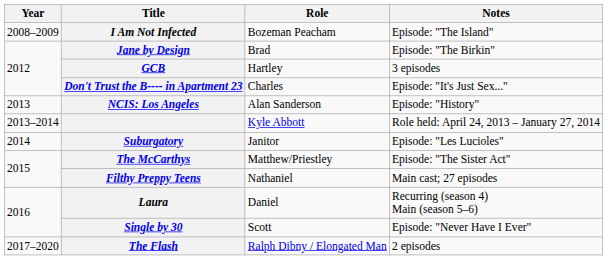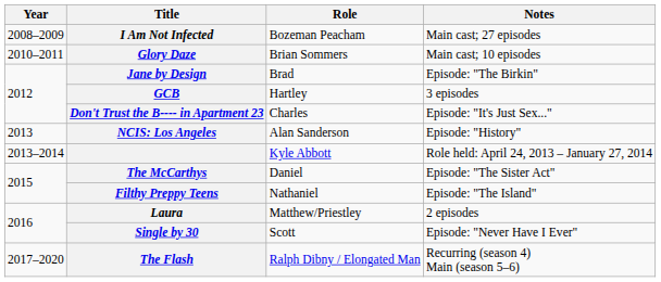 <table class="wikitable plainrowheaders sortable">
 <tr>
 <th scope="col">Year</th>
 <th scope="col">Title</th>
 <th scope="col">Role</th>
 <th scope="col" class="unsortable">Notes</th>
 </tr>
 <tr>
 <td>2008–2009</td>
 <th scope="row"><em>I Am Not Infected</em></th>
 <td>Bozeman Peacham</td>
-<td>Episode: "The Island"</td>
+<td>Main cast; 27 episodes</td>
+</tr>
+<tr>
+<td>2010–2011</td>
+<th scope="row"><em><a href='#'>Glory Daze</a></em></th>
+<td>Brian Sommers</td>
+<td>Main cast; 10 episodes</td>
 </tr>
 <tr>
 <td rowspan=3>2012</td>
 <th scope="row"><em><a href='#'>Jane by Design</a></em></th>
 <td>Brad</td>
 <td>Episode: "The Birkin"</td>
 </tr>
 <tr>
 <th scope="row"><em><a href='#'>GCB</a></em></th>
 <td>Hartley</td>
 <td>3 episodes</td>
 </tr>
 <tr>
 <th scope="row"><em><a href='#'>Don't Trust the B---- in Apartment 23</a></em></th>
 <td>Charles</td>
 <td>Episode: "It's Just Sex..."</td>
 </tr>
 <tr>
 <td>2013</td>
 <th scope="row"><em><a href='#'>NCIS: Los Angeles</a></em></th>
 <td>Alan Sanderson</td>
 <td>Episode: "History"</td>
 </tr>
 <tr>
 <td>2013–2014</td>
 <th scope="row"><em></em></th>
 <td><a href='#'>Kyle Abbott</a></td>
 <td>Role held: April 24, 2013 – January 27, 2014</td>
 </tr>
 <tr>
-<td>2014</td>
-<th scope="row"><em><a href='#'>Suburgatory</a></em></th>
-<td>Janitor</td>
-<td>Episode: "Les Lucioles"</td>
-</tr>
-<tr>
 <td rowspan=2>2015</td>
 <th scope="row"><em><a href='#'>The McCarthys</a></em></th>
-<td>Matthew/Priestley</td>
+<td>Daniel</td>
 <td>Episode: "The Sister Act"</td>
 </tr>
 <tr>
 <th scope="row"><em><a href='#'>Filthy Preppy Teens</a></em></th>
 <td>Nathaniel</td>
-<td>Main cast; 27 episodes</td>
+<td>Episode: "The Island"</td>
 </tr>
 <tr>
 <td rowspan=2>2016</td>
 <th scope="row"><em>Laura</em></th>
-<td>Daniel</td>
-<td>Recurring (season 4)<br>Main (season 5–6)</td>
+<td>Matthew/Priestley</td>
+<td>2 episodes</td>
 </tr>
 <tr>
 <th scope="row"><em><a href='#'>Single by 30</a></em></th>
 <td>Scott</td>
 <td>Episode: "Never Have I Ever"</td>
 </tr>
 <tr>
 <td>2017–2020</td>
 <th scope="row"><em><a href='#'>The Flash</a></em></th>
 <td><a href='#'>Ralph Dibny / Elongated Man</a></td>
-<td>2 episodes</td>
+<td>Recurring (season 4)<br>Main (season 5–6)</td>
 </tr>
 </table>
